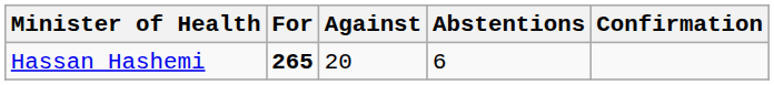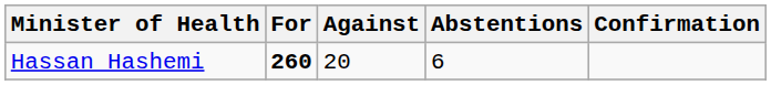 <table class="wikitable">
 <tr>
 <th>Minister of Health</th>
 <th>For</th>
 <th>Against</th>
 <th>Abstentions</th>
 <th>Confirmation</th>
 </tr>
 <tr>
 <td><a href='#'>Hassan Hashemi</a></td>
-<td><strong>265</strong></td>
+<td><strong>260</strong></td>
 <td>20</td>
 <td>6</td>
 <td></td>
 </tr>
 </table>
